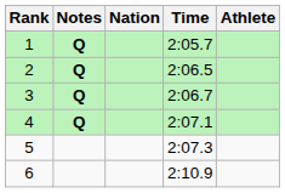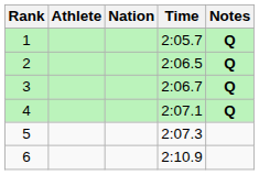 <table class="wikitable sortable" style="text-align:center">
 <tr>
 <th>Rank</th>
-<th>Notes</th>
+<th>Athlete</th>
 <th>Nation</th>
 <th>Time</th>
-<th>Athlete</th>
+<th>Notes</th>
 </tr>
 <tr bgcolor=bbf3bb>
 <td>1</td>
-<td><strong>Q</strong></td>
+<td align=left></td>
 <td align=left></td>
 <td>2:05.7</td>
-<td align=left></td>
+<td><strong>Q</strong></td>
 </tr>
 <tr bgcolor=bbf3bb>
 <td>2</td>
-<td><strong>Q</strong></td>
+<td align=left></td>
 <td align=left></td>
 <td>2:06.5</td>
-<td align=left></td>
+<td><strong>Q</strong></td>
 </tr>
 <tr bgcolor=bbf3bb>
 <td>3</td>
-<td><strong>Q</strong></td>
+<td align=left></td>
 <td align=left></td>
 <td>2:06.7</td>
-<td align=left></td>
+<td><strong>Q</strong></td>
 </tr>
 <tr bgcolor=bbf3bb>
 <td>4</td>
-<td><strong>Q</strong></td>
+<td align=left></td>
 <td align=left></td>
 <td>2:07.1</td>
-<td align=left></td>
+<td><strong>Q</strong></td>
 </tr>
 <tr>
 <td>5</td>
-<td></td>
+<td align=left></td>
 <td align=left></td>
 <td>2:07.3</td>
-<td align=left></td>
+<td></td>
 </tr>
 <tr>
 <td>6</td>
-<td></td>
+<td align=left></td>
 <td align=left></td>
 <td>2:10.9</td>
-<td align=left></td>
+<td></td>
 </tr>
 </table>
